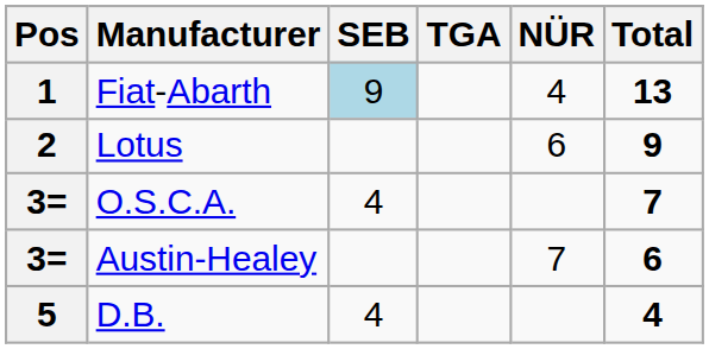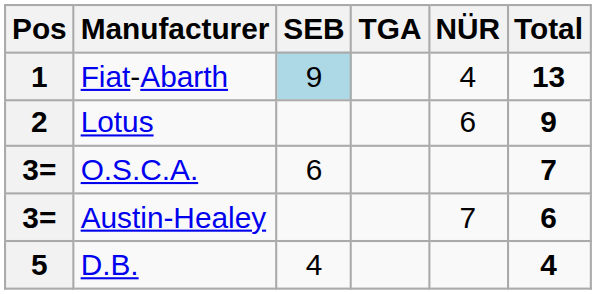 <table class="wikitable" style="font-size: 90%;">
 <tr>
 <th>Pos</th>
 <th>Manufacturer</th>
 <th> SEB</th>
 <th> TGA</th>
 <th> NÜR</th>
 <th>Total</th>
 </tr>
 <tr>
 <th>1</th>
 <td> <a href='#'>Fiat</a>-<a href='#'>Abarth</a></td>
 <td align=center style="background: lightblue;">9</td>
 <td></td>
 <td align=center>4</td>
 <td align=center><strong>13</strong></td>
 </tr>
 <tr>
 <th>2</th>
 <td> <a href='#'>Lotus</a></td>
 <td></td>
 <td></td>
 <td align=center>6</td>
 <td align=center><strong>9</strong></td>
 </tr>
 <tr>
 <th>3=</th>
 <td> <a href='#'>O.S.C.A.</a></td>
-<td align=center>4</td>
+<td align=center>6</td>
 <td></td>
 <td></td>
 <td align=center><strong>7</strong></td>
 </tr>
 <tr>
 <th>3=</th>
 <td> <a href='#'>Austin-Healey</a></td>
 <td></td>
 <td></td>
 <td align=center>7</td>
 <td align=center><strong>6</strong></td>
 </tr>
 <tr>
 <th>5</th>
 <td> <a href='#'>D.B.</a></td>
 <td align=center>4</td>
 <td></td>
 <td></td>
 <td align=center><strong>4</strong></td>
 </tr>
 </table>
